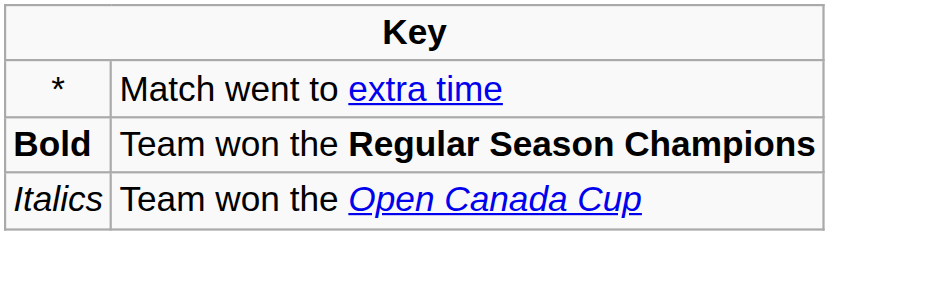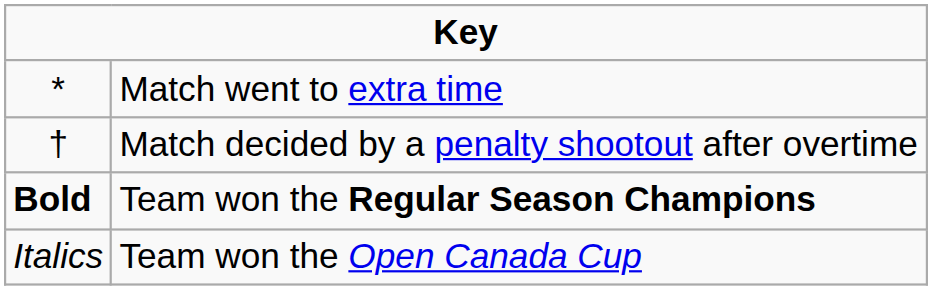 <table class="wikitable">
 <tr>
 <td colspan=2 align=center><strong>Key</strong></td>
 </tr>
 <tr>
 <td align=center>*</td>
 <td>Match went to <a href='#'>extra time</a></td>
+</tr>
+<tr>
+<td align=center>†</td>
+<td>Match decided by a <a href='#'>penalty shootout</a> after overtime</td>
 </tr>
 <tr>
 <td><strong>Bold</strong></td>
 <td>Team won the <strong>Regular Season Champions</strong></td>
 </tr>
 <tr>
 <td><em>Italics</em></td>
 <td>Team won the <em><a href='#'>Open Canada Cup</a></em></td>
 </tr>
 </table>
